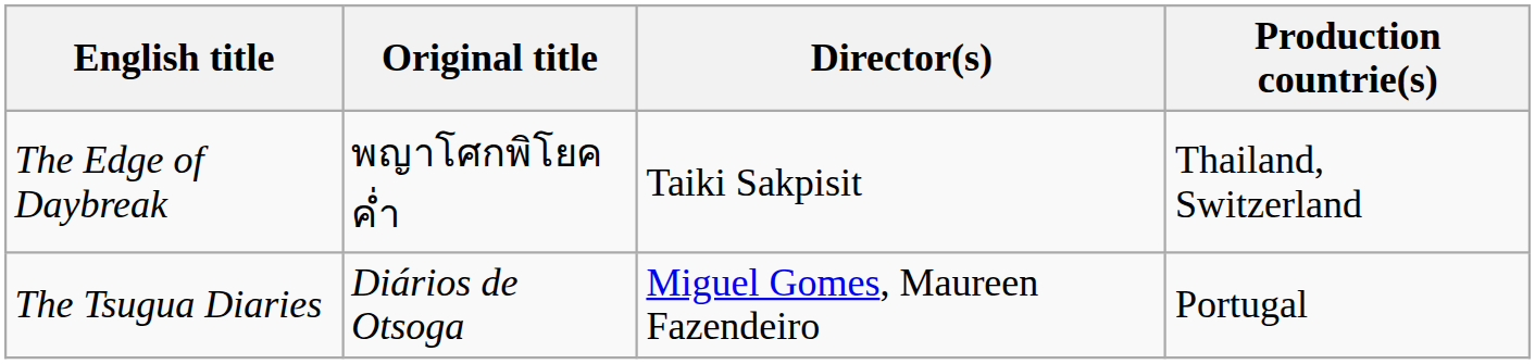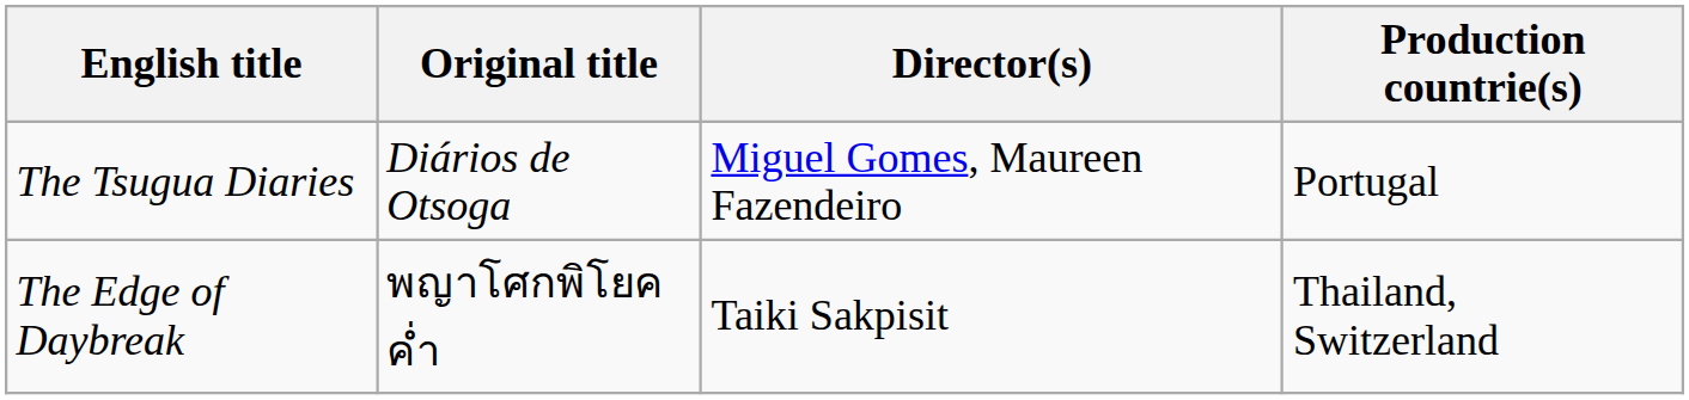 <table class="sortable wikitable" style="width:100%; margin-bottom:4px">
 <tr>
 <th scope="col">English title</th>
 <th scope="col">Original title</th>
 <th scope="col">Director(s)</th>
 <th scope="col">Production countrie(s)</th>
 </tr>
 <tr>
+<td><em>The Tsugua Diaries</em></td>
+<td><em>Diários de Otsoga</em></td>
+<td><a href='#'>Miguel Gomes</a>, Maureen Fazendeiro</td>
+<td>Portugal</td>
+</tr>
+<tr>
 <td><em>The Edge of Daybreak</em></td>
 <td>พญาโศกพิโยคค่ำ</td>
 <td>Taiki Sakpisit</td>
 <td>Thailand, Switzerland</td>
 </tr>
-<tr>
-<td><em>The Tsugua Diaries</em></td>
-<td><em>Diários de Otsoga</em></td>
-<td><a href='#'>Miguel Gomes</a>, Maureen Fazendeiro</td>
-<td>Portugal</td>
-</tr>
 </table>
